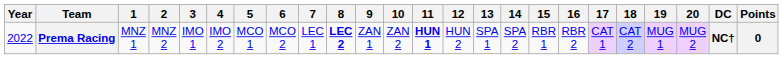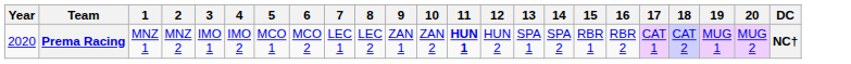 <table class="wikitable" style="text-align:center; font-size:85%">
 <tr>
 <th>Year</th>
 <th>Team</th>
 <th>1</th>
 <th>2</th>
 <th>3</th>
 <th>4</th>
 <th>5</th>
 <th>6</th>
 <th>7</th>
 <th>8</th>
 <th>9</th>
 <th>10</th>
 <th>11</th>
 <th>12</th>
 <th>13</th>
 <th>14</th>
 <th>15</th>
 <th>16</th>
 <th>17</th>
 <th>18</th>
 <th>19</th>
 <th>20</th>
 <th>DC</th>
-<th>Points</th>
 </tr>
 <tr>
-<td><a href='#'>2022</a></td>
+<td><a href='#'>2020</a></td>
 <th nowrap><a href='#'>Prema Racing</a></th>
 <td style="background:#;"><a href='#'>MNZ<br>1</a></td>
 <td style="background:#;"><a href='#'>MNZ<br>2</a></td>
 <td style="background:#;"><a href='#'>IMO<br>1</a></td>
 <td style="background:#;"><a href='#'>IMO<br>2</a></td>
 <td style="background:#;"><a href='#'>MCO<br>1</a></td>
 <td style="background:#;"><a href='#'>MCO<br>2</a></td>
 <td style="background:#;"><a href='#'>LEC<br>1</a></td>
-<td style="background:#;"><strong><a href='#'>LEC<br>2</a></strong></td>
+<td style="background:#;"><a href='#'>LEC<br>2</a></td>
 <td style="background:#;"><a href='#'>ZAN<br>1</a></td>
 <td style="background:#;"><a href='#'>ZAN<br>2</a></td>
 <td style="background:#;"><strong><a href='#'>HUN<br>1</a></strong></td>
 <td style="background:#;"><a href='#'>HUN<br>2</a></td>
 <td style="background:#;"><a href='#'>SPA<br>1</a></td>
 <td style="background:#;"><a href='#'>SPA<br>2</a></td>
 <td style="background:#;"><a href='#'>RBR<br>1</a></td>
 <td style="background:#;"><a href='#'>RBR<br>2</a></td>
 <td style="background:#EFCFFF;"><a href='#'>CAT<br>1</a><br></td>
 <td style="background:#CFCFFF;"><a href='#'>CAT<br>2</a><br></td>
 <td style="background:#EFCFFF;"><a href='#'>MUG<br>1</a><br></td>
 <td style="background:#EFCFFF;"><a href='#'>MUG<br>2</a><br></td>
 <th>NC†</th>
-<th>0</th>
 </tr>
 </table>
